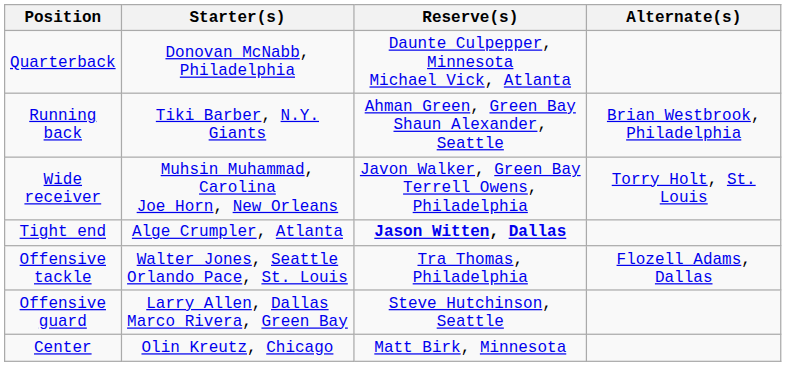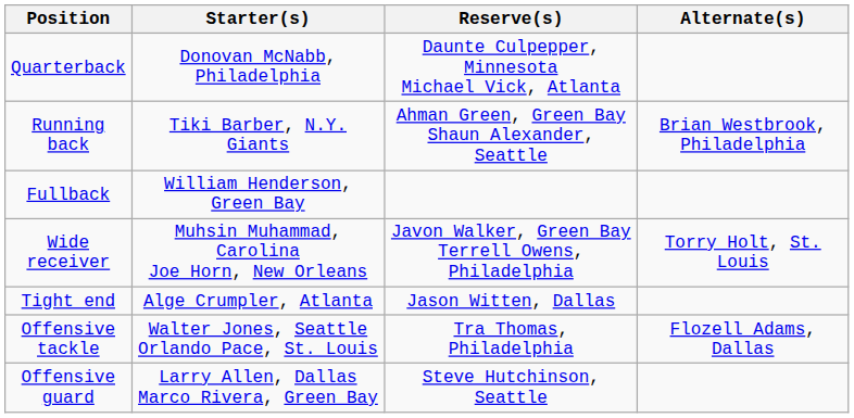 <table class="wikitable" width=50% style="text-align:center;">
 <tr>
 <th width=15%>Position</th>
 <th width=30%>Starter(s)</th>
 <th width=30%>Reserve(s)</th>
 <th width=30%>Alternate(s)</th>
 </tr>
 <tr>
 <td align=center><a href='#'>Quarterback</a></td>
 <td> <a href='#'>Donovan McNabb</a>, <a href='#'>Philadelphia</a></td>
 <td> <a href='#'>Daunte Culpepper</a>, <a href='#'>Minnesota</a><br> <a href='#'>Michael Vick</a>, <a href='#'>Atlanta</a></td>
 <td></td>
 </tr>
 <tr>
 <td align=center><a href='#'>Running back</a></td>
 <td> <a href='#'>Tiki Barber</a>, <a href='#'>N.Y. Giants</a></td>
 <td> <a href='#'>Ahman Green</a>, <a href='#'>Green Bay</a><br> <a href='#'>Shaun Alexander</a>, <a href='#'>Seattle</a></td>
 <td> <a href='#'>Brian Westbrook</a>, <a href='#'>Philadelphia</a></td>
 </tr>
 <tr>
+<td align=center><a href='#'>Fullback</a></td>
+<td> <a href='#'>William Henderson</a>, <a href='#'>Green Bay</a></td>
+<td></td>
+<td></td>
+</tr>
+<tr>
 <td align=center><a href='#'>Wide receiver</a></td>
 <td> <a href='#'>Muhsin Muhammad</a>, <a href='#'>Carolina</a><br> <a href='#'>Joe Horn</a>, <a href='#'>New Orleans</a></td>
 <td> <a href='#'>Javon Walker</a>, <a href='#'>Green Bay</a><br> <a href='#'>Terrell Owens</a>, <a href='#'>Philadelphia</a></td>
 <td> <a href='#'>Torry Holt</a>, <a href='#'>St. Louis</a></td>
 </tr>
 <tr>
 <td align=center><a href='#'>Tight end</a></td>
 <td> <a href='#'>Alge Crumpler</a>, <a href='#'>Atlanta</a></td>
-<td><strong> <a href='#'>Jason Witten</a>, <a href='#'>Dallas</a></strong></td>
+<td> <a href='#'>Jason Witten</a>, <a href='#'>Dallas</a></td>
 <td></td>
 </tr>
 <tr>
 <td align=center><a href='#'>Offensive tackle</a></td>
 <td> <a href='#'>Walter Jones</a>, <a href='#'>Seattle</a><br> <a href='#'>Orlando Pace</a>, <a href='#'>St. Louis</a></td>
 <td> <a href='#'>Tra Thomas</a>, <a href='#'>Philadelphia</a></td>
 <td> <a href='#'>Flozell Adams</a>, <a href='#'>Dallas</a></td>
 </tr>
 <tr>
 <td align=center><a href='#'>Offensive guard</a></td>
 <td> <a href='#'>Larry Allen</a>, <a href='#'>Dallas</a><br> <a href='#'>Marco Rivera</a>, <a href='#'>Green Bay</a></td>
 <td> <a href='#'>Steve Hutchinson</a>, <a href='#'>Seattle</a></td>
 <td></td>
 </tr>
-<tr>
-<td align=center><a href='#'>Center</a></td>
-<td> <a href='#'>Olin Kreutz</a>, <a href='#'>Chicago</a></td>
-<td> <a href='#'>Matt Birk</a>, <a href='#'>Minnesota</a></td>
-<td></td>
-</tr>
 </table>
